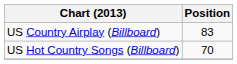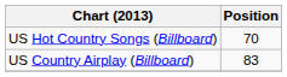 <table class="wikitable sortable">
 <tr>
 <th scope="col">Chart (2013)</th>
 <th scope="col">Position</th>
 </tr>
 <tr>
+<td>US <a href='#'>Hot Country Songs</a> (<em><a href='#'>Billboard</a></em>)</td>
+<td align="center">70</td>
+</tr>
+<tr>
 <td>US <a href='#'>Country Airplay</a> (<em><a href='#'>Billboard</a></em>)</td>
 <td align="center">83</td>
 </tr>
 <tr>
-<td>US <a href='#'>Hot Country Songs</a> (<em><a href='#'>Billboard</a></em>)</td>
-<td align="center">70</td>
-</tr>
-<tr>
 </tr>
 </table>
